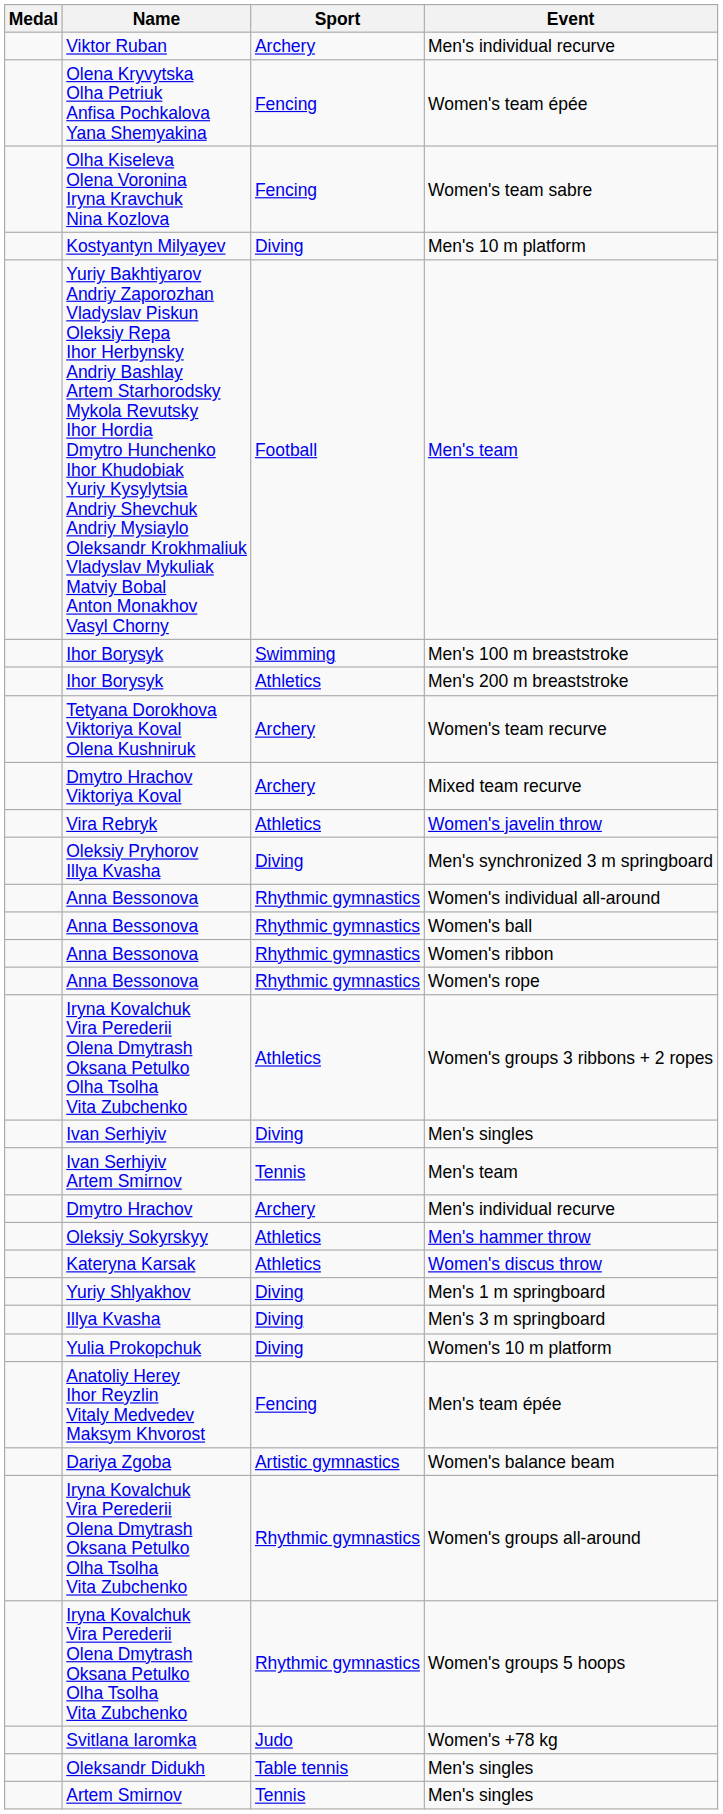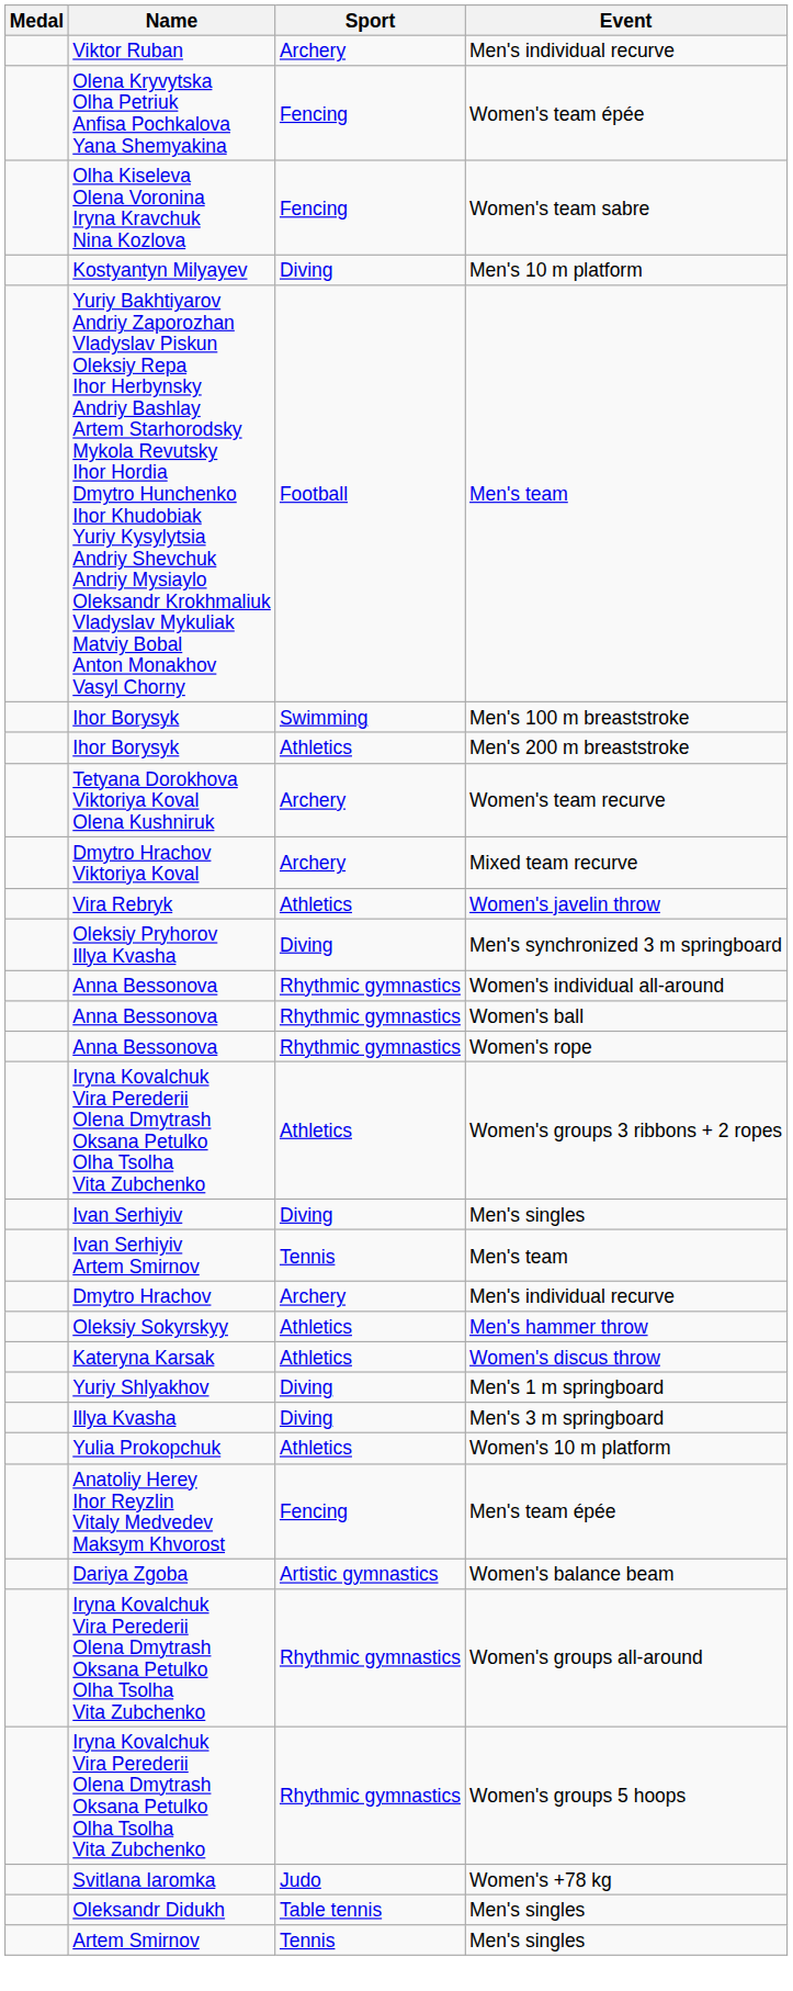 <table class="wikitable sortable" style="font-size: 95%;">
 <tr>
 <th>Medal</th>
 <th>Name</th>
 <th>Sport</th>
 <th>Event</th>
 </tr>
 <tr>
 <td></td>
 <td><a href='#'>Viktor Ruban</a></td>
 <td><a href='#'>Archery</a></td>
 <td>Men's individual recurve</td>
 </tr>
 <tr>
 <td></td>
 <td><a href='#'>Olena Kryvytska</a><br><a href='#'>Olha Petriuk</a><br><a href='#'>Anfisa Pochkalova</a><br><a href='#'>Yana Shemyakina</a></td>
 <td><a href='#'>Fencing</a></td>
 <td>Women's team épée</td>
 </tr>
 <tr>
 <td></td>
 <td><a href='#'>Olha Kiseleva</a><br><a href='#'>Olena Voronina</a><br><a href='#'>Iryna Kravchuk</a><br><a href='#'>Nina Kozlova</a></td>
 <td><a href='#'>Fencing</a></td>
 <td>Women's team sabre</td>
 </tr>
 <tr>
 <td></td>
 <td><a href='#'>Kostyantyn Milyayev</a></td>
 <td><a href='#'>Diving</a></td>
 <td>Men's 10 m platform</td>
 </tr>
 <tr>
 <td></td>
 <td><a href='#'>Yuriy Bakhtiyarov</a><br><a href='#'>Andriy Zaporozhan</a><br><a href='#'>Vladyslav Piskun</a><br><a href='#'>Oleksiy Repa</a><br><a href='#'>Ihor Herbynsky</a><br><a href='#'>Andriy Bashlay</a><br><a href='#'>Artem Starhorodsky</a><br><a href='#'>Mykola Revutsky</a><br><a href='#'>Ihor Hordia</a><br><a href='#'>Dmytro Hunchenko</a><br><a href='#'>Ihor Khudobiak</a><br><a href='#'>Yuriy Kysylytsia</a><br><a href='#'>Andriy Shevchuk</a><br><a href='#'>Andriy Mysiaylo</a><br><a href='#'>Oleksandr Krokhmaliuk</a><br><a href='#'>Vladyslav Mykuliak</a><br><a href='#'>Matviy Bobal</a><br><a href='#'>Anton Monakhov</a><br><a href='#'>Vasyl Chorny</a></td>
 <td><a href='#'>Football</a></td>
 <td><a href='#'>Men's team</a></td>
 </tr>
 <tr>
 <td></td>
 <td><a href='#'>Ihor Borysyk</a></td>
 <td><a href='#'>Swimming</a></td>
 <td>Men's 100 m breaststroke</td>
 </tr>
 <tr>
 <td></td>
 <td><a href='#'>Ihor Borysyk</a></td>
 <td><a href='#'>Athletics</a></td>
 <td>Men's 200 m breaststroke</td>
 </tr>
 <tr>
 <td></td>
 <td><a href='#'>Tetyana Dorokhova</a><br><a href='#'>Viktoriya Koval</a><br><a href='#'>Olena Kushniruk</a></td>
 <td><a href='#'>Archery</a></td>
 <td>Women's team recurve</td>
 </tr>
 <tr>
 <td></td>
 <td><a href='#'>Dmytro Hrachov</a><br><a href='#'>Viktoriya Koval</a></td>
 <td><a href='#'>Archery</a></td>
 <td>Mixed team recurve</td>
 </tr>
 <tr>
 <td></td>
 <td><a href='#'>Vira Rebryk</a></td>
 <td><a href='#'>Athletics</a></td>
 <td><a href='#'>Women's javelin throw</a></td>
 </tr>
 <tr>
 <td></td>
 <td><a href='#'>Oleksiy Pryhorov</a><br><a href='#'>Illya Kvasha</a></td>
 <td><a href='#'>Diving</a></td>
 <td>Men's synchronized 3 m springboard</td>
 </tr>
 <tr>
 <td></td>
 <td><a href='#'>Anna Bessonova</a></td>
 <td><a href='#'>Rhythmic gymnastics</a></td>
 <td>Women's individual all-around</td>
 </tr>
 <tr>
 <td></td>
 <td><a href='#'>Anna Bessonova</a></td>
 <td><a href='#'>Rhythmic gymnastics</a></td>
 <td>Women's ball</td>
 </tr>
 <tr>
 <td></td>
 <td><a href='#'>Anna Bessonova</a></td>
 <td><a href='#'>Rhythmic gymnastics</a></td>
-<td>Women's ribbon</td>
-</tr>
-<tr>
-<td></td>
-<td><a href='#'>Anna Bessonova</a></td>
-<td><a href='#'>Rhythmic gymnastics</a></td>
 <td>Women's rope</td>
 </tr>
 <tr>
 <td></td>
 <td><a href='#'>Iryna Kovalchuk</a><br><a href='#'>Vira Perederii</a><br><a href='#'>Olena Dmytrash</a><br><a href='#'>Oksana Petulko</a><br><a href='#'>Olha Tsolha</a><br><a href='#'>Vita Zubchenko</a></td>
 <td><a href='#'>Athletics</a></td>
 <td>Women's groups 3 ribbons + 2 ropes</td>
 </tr>
 <tr>
 <td></td>
 <td><a href='#'>Ivan Serhiyiv</a></td>
 <td><a href='#'>Diving</a></td>
 <td>Men's singles</td>
 </tr>
 <tr>
 <td></td>
 <td><a href='#'>Ivan Serhiyiv</a><br><a href='#'>Artem Smirnov</a></td>
 <td><a href='#'>Tennis</a></td>
 <td>Men's team</td>
 </tr>
 <tr>
 <td></td>
 <td><a href='#'>Dmytro Hrachov</a></td>
 <td><a href='#'>Archery</a></td>
 <td>Men's individual recurve</td>
 </tr>
 <tr>
 <td></td>
 <td><a href='#'>Oleksiy Sokyrskyy</a></td>
 <td><a href='#'>Athletics</a></td>
 <td><a href='#'>Men's hammer throw</a></td>
 </tr>
 <tr>
 <td></td>
 <td><a href='#'>Kateryna Karsak</a></td>
 <td><a href='#'>Athletics</a></td>
 <td><a href='#'>Women's discus throw</a></td>
 </tr>
 <tr>
 <td></td>
 <td><a href='#'>Yuriy Shlyakhov</a></td>
 <td><a href='#'>Diving</a></td>
 <td>Men's 1 m springboard</td>
 </tr>
 <tr>
 <td></td>
 <td><a href='#'>Illya Kvasha</a></td>
 <td><a href='#'>Diving</a></td>
 <td>Men's 3 m springboard</td>
 </tr>
 <tr>
 <td></td>
 <td><a href='#'>Yulia Prokopchuk</a></td>
-<td><a href='#'>Diving</a></td>
+<td><a href='#'>Athletics</a></td>
 <td>Women's 10 m platform</td>
 </tr>
 <tr>
 <td></td>
 <td><a href='#'>Anatoliy Herey</a><br><a href='#'>Ihor Reyzlin</a><br><a href='#'>Vitaly Medvedev</a><br><a href='#'>Maksym Khvorost</a></td>
 <td><a href='#'>Fencing</a></td>
 <td>Men's team épée</td>
 </tr>
 <tr>
 <td></td>
 <td><a href='#'>Dariya Zgoba</a></td>
 <td><a href='#'>Artistic gymnastics</a></td>
 <td>Women's balance beam</td>
 </tr>
 <tr>
 <td></td>
 <td><a href='#'>Iryna Kovalchuk</a><br><a href='#'>Vira Perederii</a><br><a href='#'>Olena Dmytrash</a><br><a href='#'>Oksana Petulko</a><br><a href='#'>Olha Tsolha</a><br><a href='#'>Vita Zubchenko</a></td>
 <td><a href='#'>Rhythmic gymnastics</a></td>
 <td>Women's groups all-around</td>
 </tr>
 <tr>
 <td></td>
 <td><a href='#'>Iryna Kovalchuk</a><br><a href='#'>Vira Perederii</a><br><a href='#'>Olena Dmytrash</a><br><a href='#'>Oksana Petulko</a><br><a href='#'>Olha Tsolha</a><br><a href='#'>Vita Zubchenko</a></td>
 <td><a href='#'>Rhythmic gymnastics</a></td>
 <td>Women's groups 5 hoops</td>
 </tr>
 <tr>
 <td></td>
 <td><a href='#'>Svitlana Iaromka</a></td>
 <td><a href='#'>Judo</a></td>
 <td>Women's +78 kg</td>
 </tr>
 <tr>
 <td></td>
 <td><a href='#'>Oleksandr Didukh</a></td>
 <td><a href='#'>Table tennis</a></td>
 <td>Men's singles</td>
 </tr>
 <tr>
 <td></td>
 <td><a href='#'>Artem Smirnov</a></td>
 <td><a href='#'>Tennis</a></td>
 <td>Men's singles</td>
 </tr>
 </table>
